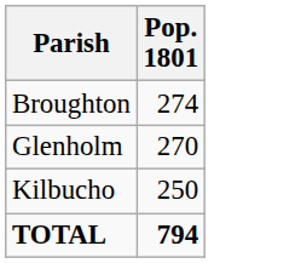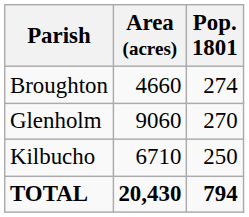 <table class="wikitable">
 <tr>
 <th>Parish</th>
+<th>Area<br> <small>(acres)</small></th>
 <th>Pop.<br> 1801</th>
 </tr>
 <tr>
 <td align="left">Broughton</td>
+<td align="right">4660</td>
 <td align="right">274</td>
 </tr>
 <tr>
 <td align="left">Glenholm</td>
+<td align="right">9060</td>
 <td align="right">270</td>
 </tr>
 <tr>
 <td align="left">Kilbucho</td>
+<td align="right">6710</td>
 <td align="right">250</td>
 </tr>
 <tr>
 <td><strong>TOTAL</strong></td>
+<td align="right"><strong>20,430</strong></td>
 <td align="right"><strong>794</strong></td>
 </tr>
 </table>
